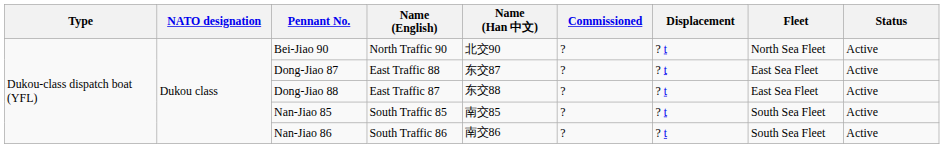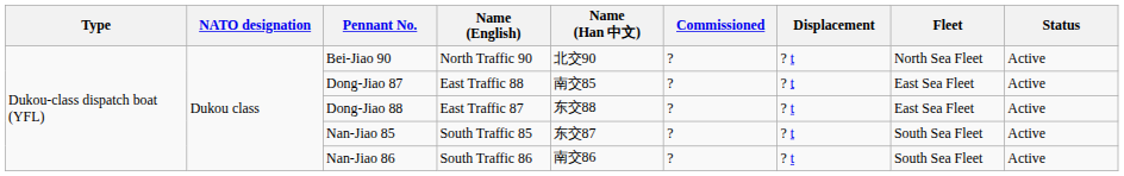 <table class="wikitable sortable"  style="margin:auto; width:100%;">
 <tr>
 <th style="text-align:center; width:16%;">Type</th>
 <th style="text-align:center; width:12%;"><a href='#'>NATO designation</a></th>
 <th style="text-align:center; width:10%;"><a href='#'>Pennant No.</a></th>
 <th style="text-align:center; width:10%;">Name<br>(English)</th>
 <th style="text-align:center; width:10%;">Name<br>(Han 中文)</th>
 <th style="text-align:center; width:10%;"><a href='#'>Commissioned</a></th>
 <th style="text-align:center; width:10%;">Displacement</th>
 <th style="text-align:center; width:10%;">Fleet</th>
 <th style="text-align:center; width:10%;">Status</th>
 </tr>
 <tr>
 <td rowspan="5">Dukou-class dispatch boat (YFL)</td>
 <td rowspan="5">Dukou class</td>
 <td>Bei-Jiao 90</td>
 <td>North Traffic 90</td>
 <td>北交90</td>
 <td>?</td>
 <td>? <a href='#'>t</a></td>
 <td>North Sea Fleet</td>
 <td><span>Active</span></td>
 </tr>
 <tr>
 <td>Dong-Jiao 87</td>
 <td>East Traffic 88</td>
-<td>东交87</td>
+<td>南交85</td>
 <td>?</td>
 <td>? <a href='#'>t</a></td>
 <td>East Sea Fleet</td>
 <td><span>Active</span></td>
 </tr>
 <tr>
 <td>Dong-Jiao 88</td>
 <td>East Traffic 87</td>
 <td>东交88</td>
 <td>?</td>
 <td>? <a href='#'>t</a></td>
 <td>East Sea Fleet</td>
 <td><span>Active</span></td>
 </tr>
 <tr>
 <td>Nan-Jiao 85</td>
 <td>South Traffic 85</td>
-<td>南交85</td>
+<td>东交87</td>
 <td>?</td>
 <td>? <a href='#'>t</a></td>
 <td>South Sea Fleet</td>
 <td><span>Active</span></td>
 </tr>
 <tr>
 <td>Nan-Jiao 86</td>
 <td>South Traffic 86</td>
 <td>南交86</td>
 <td>?</td>
 <td>? <a href='#'>t</a></td>
 <td>South Sea Fleet</td>
 <td><span>Active</span></td>
 </tr>
 </table>
